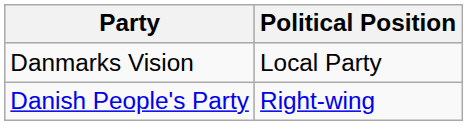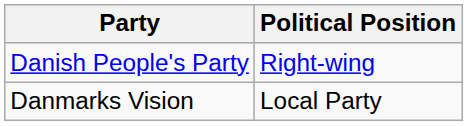 <table class="wikitable mw-collapsible mw-collapsed">
 <tr>
 <th>Party</th>
 <th>Political Position</th>
 </tr>
 <tr>
+<td><a href='#'>Danish People's Party</a></td>
+<td><a href='#'>Right-wing</a></td>
+</tr>
+<tr>
 <td>Danmarks Vision</td>
 <td>Local Party</td>
 </tr>
-<tr>
-<td><a href='#'>Danish People's Party</a></td>
-<td><a href='#'>Right-wing</a></td>
-</tr>
 </table>
